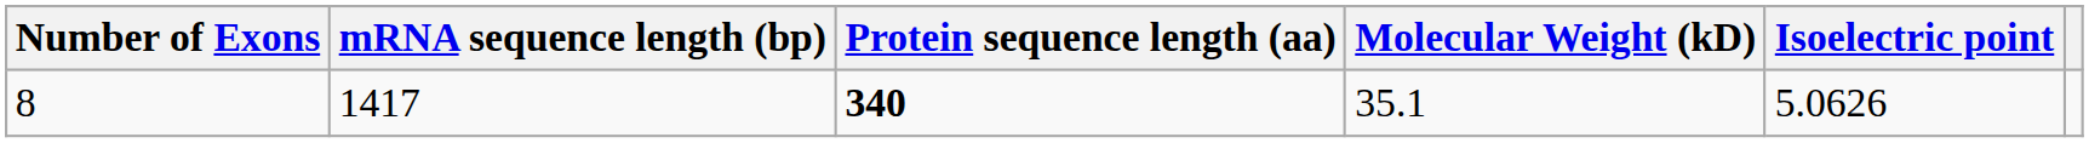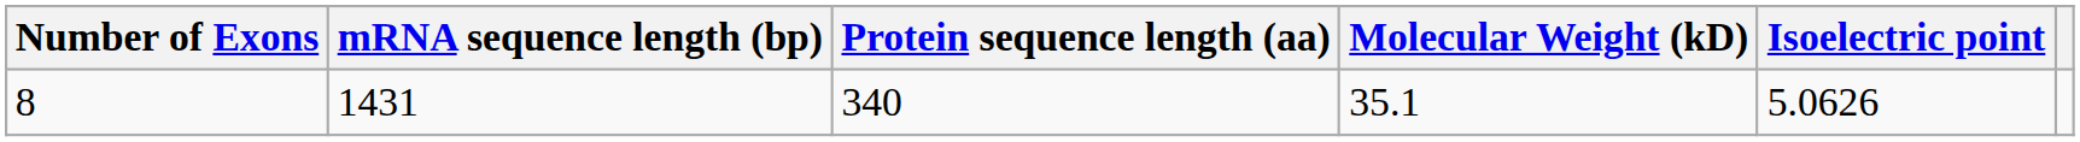 <table class="wikitable">
 <tr>
 <th>Number of <a href='#'>Exons</a></th>
 <th><a href='#'>mRNA</a> sequence length (bp)</th>
 <th><a href='#'>Protein</a> sequence length (aa)</th>
 <th><a href='#'>Molecular Weight</a> (kD)</th>
 <th><a href='#'>Isoelectric point</a></th>
 <th></th>
 </tr>
 <tr>
 <td>8</td>
-<td>1417</td>
-<td><strong>340</strong></td>
+<td>1431</td>
+<td>340</td>
 <td>35.1</td>
 <td>5.0626</td>
 </tr>
 </table>
